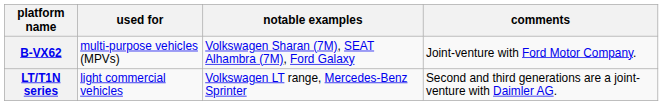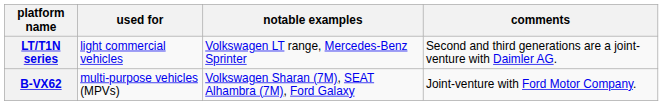 <table class="wikitable" border="1" width=100%>
 <tr>
 <th>platform name</th>
 <th>used for</th>
 <th>notable examples</th>
 <th>comments</th>
 </tr>
 <tr>
+<th><a href='#'>LT/T1N series</a></th>
+<td><a href='#'>light commercial vehicles</a></td>
+<td><a href='#'>Volkswagen LT</a> range, <a href='#'>Mercedes-Benz Sprinter</a></td>
+<td>Second and third generations are a joint-venture with <a href='#'>Daimler AG</a>.</td>
+</tr>
+<tr>
 <th><a href='#'>B-VX62</a></th>
 <td><a href='#'>multi-purpose vehicles</a> (MPVs)</td>
 <td><a href='#'>Volkswagen Sharan (7M)</a>, <a href='#'>SEAT Alhambra (7M)</a>, <a href='#'>Ford Galaxy</a></td>
 <td>Joint-venture with <a href='#'>Ford Motor Company</a>.</td>
 </tr>
-<tr>
-<th><a href='#'>LT/T1N series</a></th>
-<td><a href='#'>light commercial vehicles</a></td>
-<td><a href='#'>Volkswagen LT</a> range, <a href='#'>Mercedes-Benz Sprinter</a></td>
-<td>Second and third generations are a joint-venture with <a href='#'>Daimler AG</a>.</td>
-</tr>
 </table>
